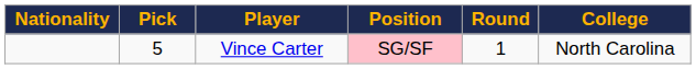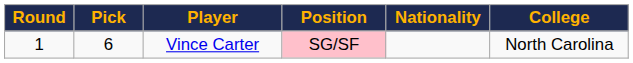 <table class="wikitable sortable sortable">
 <tr>
-<th style="background:#1D2951; color:#FFB300" width="15%">Nationality</th>
+<th style="background:#1D2951; color:#FFB300" width="10%">Round</th>
 <th style="background:#1D2951; color:#FFB300" width="10%">Pick</th>
 <th style="background:#1D2951; color:#FFB300" width="20%">Player</th>
 <th style="background:#1D2951; color:#FFB300" width="15%">Position</th>
-<th style="background:#1D2951; color:#FFB300" width="10%">Round</th>
+<th style="background:#1D2951; color:#FFB300" width="15%">Nationality</th>
 <th style="background:#1D2951; color:#FFB300" width="20%">College</th>
 </tr>
 <tr style="text-align: center">
-<td></td>
-<td>5</td>
+<td>1</td>
+<td>6</td>
 <td><a href='#'>Vince Carter</a></td>
 <td style="background: pink;">SG/SF</td>
-<td>1</td>
+<td></td>
 <td>North Carolina</td>
 </tr>
 </table>
